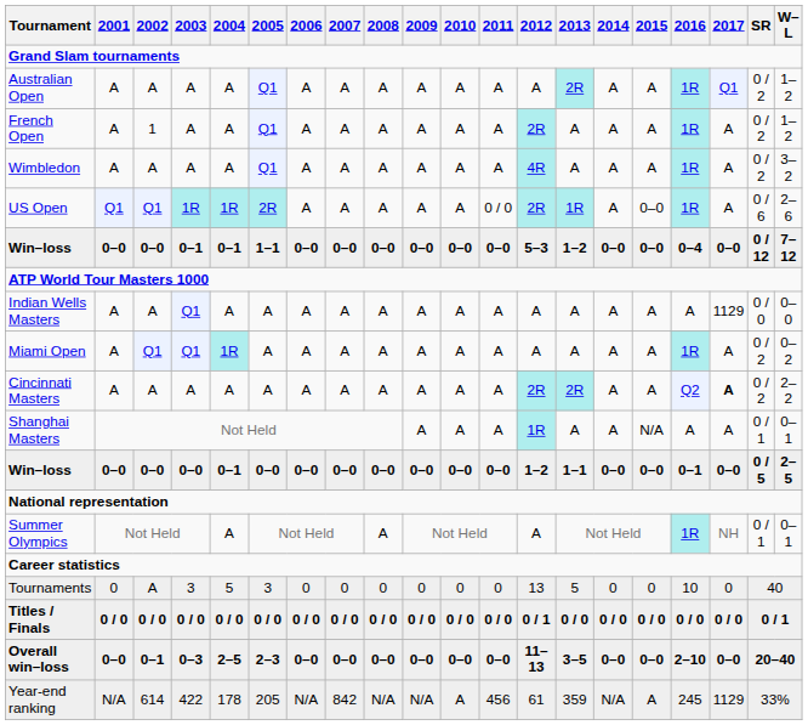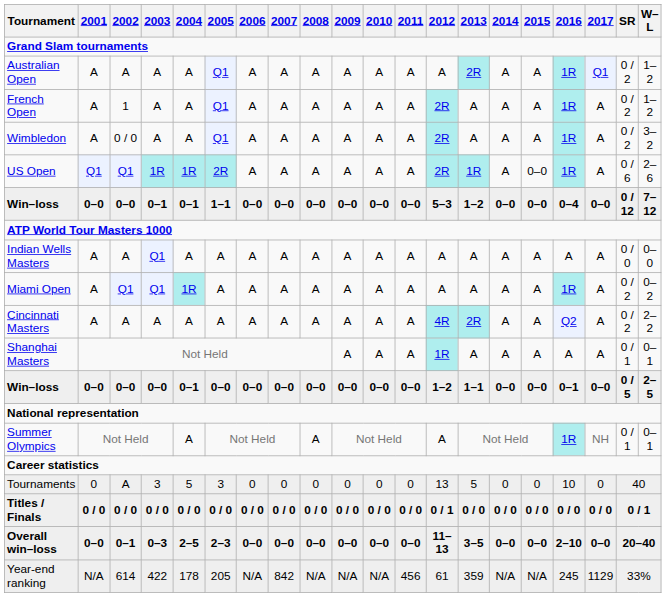 <table class=wikitable style=text-align:center;font-size:97%>
 <tr>
 <th>Tournament</th>
 <th><a href='#'>2001</a></th>
 <th><a href='#'>2002</a></th>
 <th><a href='#'>2003</a></th>
 <th><a href='#'>2004</a></th>
 <th><a href='#'>2005</a></th>
 <th><a href='#'>2006</a></th>
 <th><a href='#'>2007</a></th>
 <th><a href='#'>2008</a></th>
 <th><a href='#'>2009</a></th>
 <th><a href='#'>2010</a></th>
 <th><a href='#'>2011</a></th>
 <th><a href='#'>2012</a></th>
 <th><a href='#'>2013</a></th>
 <th><a href='#'>2014</a></th>
 <th><a href='#'>2015</a></th>
 <th><a href='#'>2016</a></th>
 <th><a href='#'>2017</a></th>
 <th>SR</th>
 <th>W–L</th>
 </tr>
 <tr>
 <td colspan=20 align=left><strong><a href='#'>Grand Slam tournaments</a></strong></td>
 </tr>
 <tr>
 <td align=left><a href='#'>Australian Open</a></td>
 <td>A</td>
 <td>A</td>
 <td>A</td>
 <td>A</td>
 <td bgcolor=ecf2ff><a href='#'>Q1</a></td>
 <td>A</td>
 <td>A</td>
 <td>A</td>
 <td>A</td>
 <td>A</td>
 <td>A</td>
 <td>A</td>
 <td bgcolor=afeeee><a href='#'>2R</a></td>
 <td>A</td>
 <td>A</td>
 <td bgcolor=afeeee><a href='#'>1R</a></td>
 <td bgcolor=ecf2ff><a href='#'>Q1</a></td>
 <td>0 / 2</td>
 <td>1–2</td>
 </tr>
 <tr>
 <td align=left><a href='#'>French Open</a></td>
 <td>A</td>
 <td>1</td>
 <td>A</td>
 <td>A</td>
 <td bgcolor=ecf2ff><a href='#'>Q1</a></td>
 <td>A</td>
 <td>A</td>
 <td>A</td>
 <td>A</td>
 <td>A</td>
 <td>A</td>
 <td bgcolor=afeeee><a href='#'>2R</a></td>
 <td>A</td>
 <td>A</td>
 <td>A</td>
 <td bgcolor=afeeee><a href='#'>1R</a></td>
 <td>A</td>
 <td>0 / 2</td>
 <td>1–2</td>
 </tr>
 <tr>
 <td align=left><a href='#'>Wimbledon</a></td>
 <td>A</td>
-<td>A</td>
+<td>0 / 0</td>
 <td>A</td>
 <td>A</td>
 <td bgcolor=ecf2ff><a href='#'>Q1</a></td>
 <td>A</td>
 <td>A</td>
 <td>A</td>
 <td>A</td>
 <td>A</td>
 <td>A</td>
-<td bgcolor=afeeee><a href='#'>4R</a></td>
+<td bgcolor=afeeee><a href='#'>2R</a></td>
 <td>A</td>
 <td>A</td>
 <td>A</td>
 <td bgcolor=afeeee><a href='#'>1R</a></td>
 <td>A</td>
 <td>0 / 2</td>
 <td>3–2</td>
 </tr>
 <tr>
 <td align=left><a href='#'>US Open</a></td>
 <td bgcolor=ecf2ff><a href='#'>Q1</a></td>
 <td bgcolor=ecf2ff><a href='#'>Q1</a></td>
 <td bgcolor=afeeee><a href='#'>1R</a></td>
 <td bgcolor=afeeee><a href='#'>1R</a></td>
 <td bgcolor=afeeee><a href='#'>2R</a></td>
 <td>A</td>
 <td>A</td>
 <td>A</td>
 <td>A</td>
 <td>A</td>
-<td>0 / 0</td>
+<td>A</td>
 <td bgcolor=afeeee><a href='#'>2R</a></td>
 <td bgcolor=afeeee><a href='#'>1R</a></td>
 <td>A</td>
 <td>0–0</td>
 <td bgcolor=afeeee><a href='#'>1R</a></td>
 <td>A</td>
 <td>0 / 6</td>
 <td>2–6</td>
 </tr>
 <tr style="font-weight:bold; background:#efefef;">
 <td style=text-align:left>Win–loss</td>
 <td>0–0</td>
 <td>0–0</td>
 <td>0–1</td>
 <td>0–1</td>
 <td>1–1</td>
 <td>0–0</td>
 <td>0–0</td>
 <td>0–0</td>
 <td>0–0</td>
 <td>0–0</td>
 <td>0–0</td>
 <td>5–3</td>
 <td>1–2</td>
 <td>0–0</td>
 <td>0–0</td>
 <td>0–4</td>
 <td>0–0</td>
 <td>0 / 12</td>
 <td>7–12</td>
 </tr>
 <tr>
 <td colspan=20 align="left"><strong><a href='#'>ATP World Tour Masters 1000</a></strong></td>
 </tr>
 <tr>
 <td align=left><a href='#'>Indian Wells Masters</a></td>
 <td>A</td>
 <td>A</td>
 <td bgcolor=ecf2ff><a href='#'>Q1</a></td>
 <td>A</td>
 <td>A</td>
 <td>A</td>
 <td>A</td>
 <td>A</td>
 <td>A</td>
 <td>A</td>
 <td>A</td>
 <td>A</td>
 <td>A</td>
 <td>A</td>
 <td>A</td>
 <td>A</td>
-<td>1129</td>
+<td>A</td>
 <td>0 / 0</td>
 <td>0–0</td>
 </tr>
 <tr>
 <td align=left><a href='#'>Miami Open</a></td>
 <td>A</td>
 <td bgcolor=ecf2ff><a href='#'>Q1</a></td>
 <td bgcolor=ecf2ff><a href='#'>Q1</a></td>
 <td bgcolor=afeeee><a href='#'>1R</a></td>
 <td>A</td>
 <td>A</td>
 <td>A</td>
 <td>A</td>
 <td>A</td>
 <td>A</td>
 <td>A</td>
 <td>A</td>
 <td>A</td>
 <td>A</td>
 <td>A</td>
 <td bgcolor=afeeee><a href='#'>1R</a></td>
 <td>A</td>
 <td>0 / 2</td>
 <td>0–2</td>
 </tr>
 <tr>
 <td align=left><a href='#'>Cincinnati Masters</a></td>
 <td>A</td>
 <td>A</td>
 <td>A</td>
 <td>A</td>
 <td>A</td>
 <td>A</td>
 <td>A</td>
 <td>A</td>
 <td>A</td>
 <td>A</td>
 <td>A</td>
-<td bgcolor=afeeee><a href='#'>2R</a></td>
+<td bgcolor=afeeee><a href='#'>4R</a></td>
 <td bgcolor=afeeee><a href='#'>2R</a></td>
 <td>A</td>
 <td>A</td>
 <td bgcolor=ecf2ff><a href='#'>Q2</a></td>
-<td><strong>A</strong></td>
+<td>A</td>
 <td>0 / 2</td>
 <td>2–2</td>
 </tr>
 <tr>
 <td align=left><a href='#'>Shanghai Masters</a></td>
 <td style="color:#767676" colspan=8>Not Held</td>
 <td>A</td>
 <td>A</td>
 <td>A</td>
 <td bgcolor=afeeee><a href='#'>1R</a></td>
 <td>A</td>
 <td>A</td>
-<td>N/A</td>
+<td>A</td>
 <td>A</td>
 <td>A</td>
 <td>0 / 1</td>
 <td>0–1</td>
 </tr>
 <tr style="font-weight:bold; background:#efefef;">
 <td style="text-align:left">Win–loss</td>
 <td>0–0</td>
 <td>0–0</td>
 <td>0–0</td>
 <td>0–1</td>
 <td>0–0</td>
 <td>0–0</td>
 <td>0–0</td>
 <td>0–0</td>
 <td>0–0</td>
 <td>0–0</td>
 <td>0–0</td>
 <td>1–2</td>
 <td>1–1</td>
 <td>0–0</td>
 <td>0–0</td>
 <td>0–1</td>
 <td>0–0</td>
 <td>0 / 5</td>
 <td>2–5</td>
 </tr>
 <tr>
 <td colspan=20 align="left"><strong>National representation</strong></td>
 </tr>
 <tr>
 <td align=left><a href='#'>Summer Olympics</a></td>
 <td colspan=3 style=color:#767676>Not Held</td>
 <td>A</td>
 <td colspan=3 style=color:#767676>Not Held</td>
 <td>A</td>
 <td colspan=3 style=color:#767676>Not Held</td>
 <td>A</td>
 <td colspan=3 style=color:#767676>Not Held</td>
 <td bgcolor=afeeee><a href='#'>1R</a></td>
 <td style=color:#767676>NH</td>
 <td>0 / 1</td>
 <td>0–1</td>
 </tr>
 <tr>
 <td colspan=20 align=left><strong>Career statistics</strong></td>
 </tr>
 <tr bgcolor=efefef>
 <td align=left>Tournaments</td>
 <td>0</td>
 <td>A</td>
 <td>3</td>
 <td>5</td>
 <td>3</td>
 <td>0</td>
 <td>0</td>
 <td>0</td>
 <td>0</td>
 <td>0</td>
 <td>0</td>
 <td>13</td>
 <td>5</td>
 <td>0</td>
 <td>0</td>
 <td>10</td>
 <td>0</td>
 <td colspan=2>40</td>
 </tr>
 <tr style="font-weight:bold; background:#efefef;">
 <td style=text-align:left>Titles / Finals</td>
 <td>0 / 0</td>
 <td>0 / 0</td>
 <td>0 / 0</td>
 <td>0 / 0</td>
 <td>0 / 0</td>
 <td>0 / 0</td>
 <td>0 / 0</td>
 <td>0 / 0</td>
 <td>0 / 0</td>
 <td>0 / 0</td>
 <td>0 / 0</td>
 <td>0 / 1</td>
 <td>0 / 0</td>
 <td>0 / 0</td>
 <td>0 / 0</td>
 <td>0 / 0</td>
 <td>0 / 0</td>
 <td colspan=2>0 / 1</td>
 </tr>
 <tr style="font-weight:bold; background:#efefef;">
 <td style=text-align:left>Overall win–loss</td>
 <td>0–0</td>
 <td>0–1</td>
 <td>0–3</td>
 <td>2–5</td>
 <td>2–3</td>
 <td>0–0</td>
 <td>0–0</td>
 <td>0–0</td>
 <td>0–0</td>
 <td>0–0</td>
 <td>0–0</td>
 <td>11–13</td>
 <td>3–5</td>
 <td>0–0</td>
 <td>0–0</td>
 <td>2–10</td>
 <td>0–0</td>
 <td colspan=2>20–40</td>
 </tr>
 <tr bgcolor=efefef>
 <td align=left>Year-end ranking</td>
 <td>N/A</td>
 <td>614</td>
 <td>422</td>
 <td>178</td>
 <td>205</td>
 <td>N/A</td>
 <td>842</td>
 <td>N/A</td>
 <td>N/A</td>
-<td>A</td>
+<td>N/A</td>
 <td>456</td>
 <td>61</td>
 <td>359</td>
 <td>N/A</td>
-<td>A</td>
+<td>N/A</td>
 <td>245</td>
 <td>1129</td>
 <td colspan=2>33%</td>
 </tr>
 </table>
